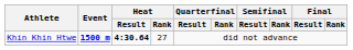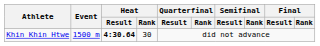 <table class="wikitable" style="font-size:90%">
 <tr>
 <th rowspan="2">Athlete</th>
 <th rowspan="2">Event</th>
 <th colspan="2">Heat</th>
 <th colspan="2">Quarterfinal</th>
 <th colspan="2">Semifinal</th>
 <th colspan="2">Final</th>
 </tr>
 <tr style="font-size:95%">
 <th>Result</th>
 <th>Rank</th>
 <th>Result</th>
 <th>Rank</th>
 <th>Result</th>
 <th>Rank</th>
 <th>Result</th>
 <th>Rank</th>
 </tr>
 <tr align=center>
 <td align=left><a href='#'>Khin Khin Htwe</a></td>
-<td align=left><strong><a href='#'>1500 m</a></strong></td>
+<td align=left><a href='#'>1500 m</a></td>
 <td><strong>4:30.64</strong></td>
-<td>27</td>
+<td>30</td>
 <td align=center colspan="6">did not advance</td>
 </tr>
 </table>
